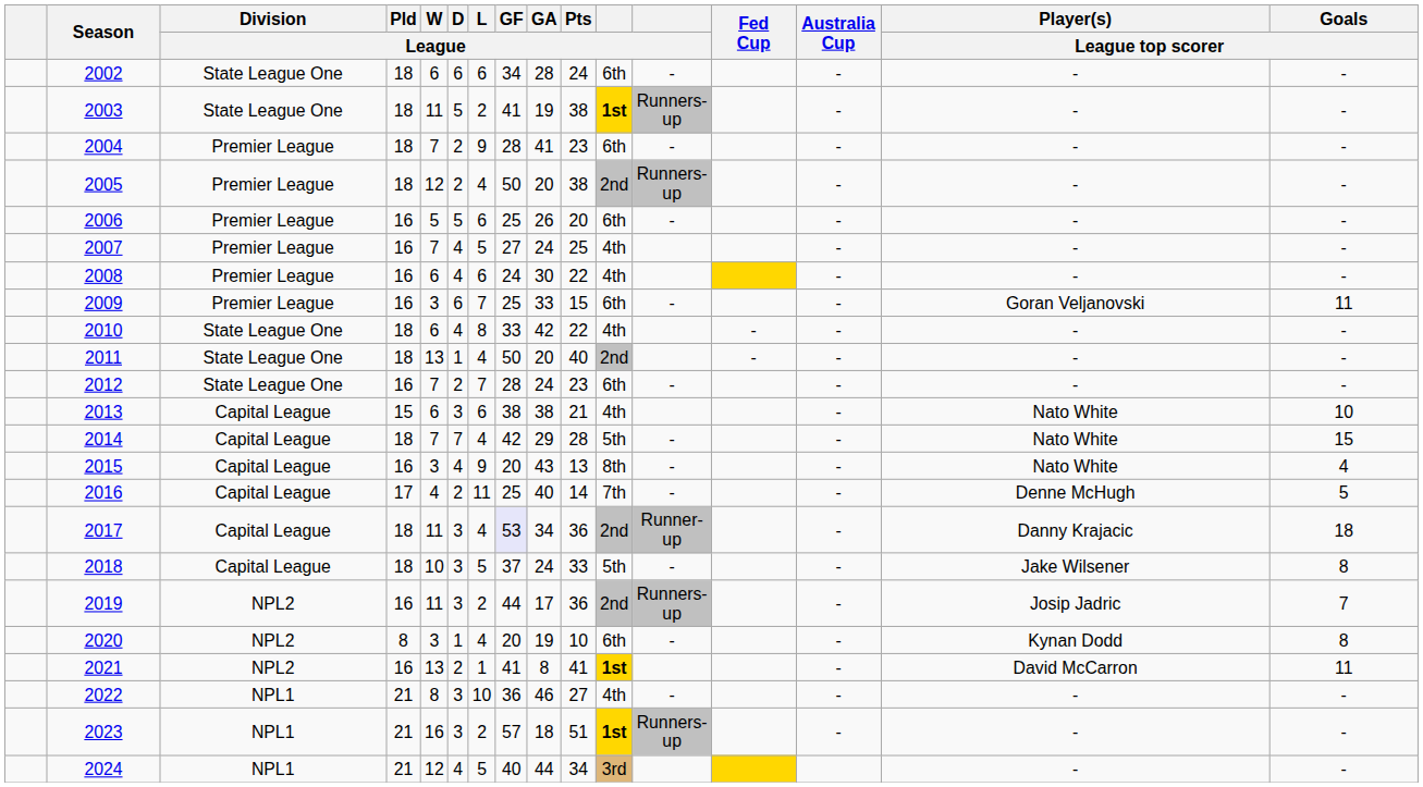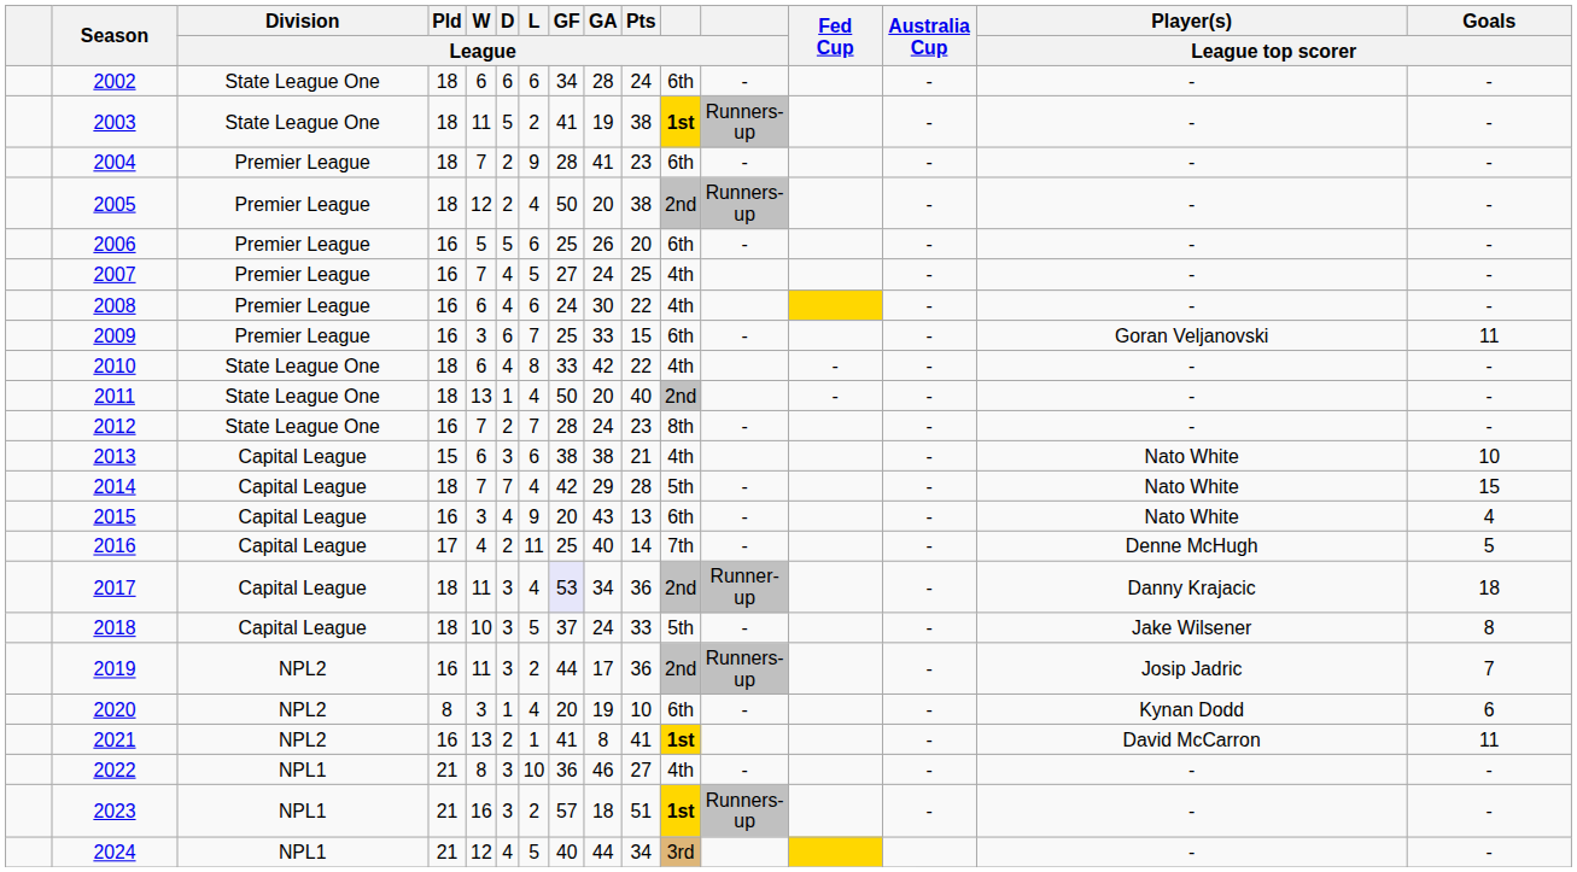 <table class="wikitable" style="text-align:center;font-size:95%;">
 <tr>
 <th rowspan="2" style="width:30px"></th>
 <th rowspan="2" scope=col width=8%>Season</th>
 <th scope=col width=16%>Division</th>
 <th width=30>Pld</th>
 <th width=30>W</th>
 <th width=30>D</th>
 <th width=30>L</th>
 <th width=30>GF</th>
 <th width=30>GA</th>
 <th width=30>Pts</th>
 <th width=65></th>
 <th width=65></th>
 <th rowspan="2" scope="col" width=6%><a href='#'>Fed<br>Cup</a></th>
 <th rowspan="2" scope="col" width=6%><a href='#'>Australia<br>Cup</a></th>
 <th scope=col>Player(s)</th>
 <th scope=col>Goals</th>
 </tr>
 <tr class=unsortable>
 <th colspan="10" width=30%>League</th>
 <th colspan="2">League top scorer</th>
 </tr>
 <tr>
 <td></td>
 <td><a href='#'>2002</a></td>
 <td>State League One</td>
 <td>18</td>
 <td>6</td>
 <td>6</td>
 <td>6</td>
 <td>34</td>
 <td>28</td>
 <td>24</td>
 <td>6th</td>
 <td>-</td>
 <td></td>
 <td>-</td>
 <td>-</td>
 <td>-</td>
 </tr>
 <tr>
 <td></td>
 <td><a href='#'>2003</a></td>
 <td>State League One</td>
 <td>18</td>
 <td>11</td>
 <td>5</td>
 <td>2</td>
 <td>41</td>
 <td>19</td>
 <td>38</td>
 <td bgcolor="gold"><strong>1st</strong></td>
 <td bgcolor="silver">Runners-up</td>
 <td></td>
 <td>-</td>
 <td>-</td>
 <td>-</td>
 </tr>
 <tr>
 <td></td>
 <td><a href='#'>2004</a></td>
 <td>Premier League</td>
 <td>18</td>
 <td>7</td>
 <td>2</td>
 <td>9</td>
 <td>28</td>
 <td>41</td>
 <td>23</td>
 <td>6th</td>
 <td>-</td>
 <td></td>
 <td>-</td>
 <td>-</td>
 <td>-</td>
 </tr>
 <tr>
 <td></td>
 <td><a href='#'>2005</a></td>
 <td>Premier League</td>
 <td>18</td>
 <td>12</td>
 <td>2</td>
 <td>4</td>
 <td>50</td>
 <td>20</td>
 <td>38</td>
 <td bgcolor="silver">2nd</td>
 <td bgcolor="silver">Runners-up</td>
 <td></td>
 <td>-</td>
 <td>-</td>
 <td>-</td>
 </tr>
 <tr>
 <td></td>
 <td><a href='#'>2006</a></td>
 <td>Premier League</td>
 <td>16</td>
 <td>5</td>
 <td>5</td>
 <td>6</td>
 <td>25</td>
 <td>26</td>
 <td>20</td>
 <td>6th</td>
 <td>-</td>
 <td></td>
 <td>-</td>
 <td>-</td>
 <td>-</td>
 </tr>
 <tr>
 <td></td>
 <td><a href='#'>2007</a></td>
 <td>Premier League</td>
 <td>16</td>
 <td>7</td>
 <td>4</td>
 <td>5</td>
 <td>27</td>
 <td>24</td>
 <td>25</td>
 <td>4th</td>
 <td></td>
 <td></td>
 <td>-</td>
 <td>-</td>
 <td>-</td>
 </tr>
 <tr>
 <td></td>
 <td><a href='#'>2008</a></td>
 <td>Premier League</td>
 <td>16</td>
 <td>6</td>
 <td>4</td>
 <td>6</td>
 <td>24</td>
 <td>30</td>
 <td>22</td>
 <td>4th</td>
 <td></td>
 <td bgcolor="gold"><strong></strong></td>
 <td>-</td>
 <td>-</td>
 <td>-</td>
 </tr>
 <tr>
 <td></td>
 <td><a href='#'>2009</a></td>
 <td>Premier League</td>
 <td>16</td>
 <td>3</td>
 <td>6</td>
 <td>7</td>
 <td>25</td>
 <td>33</td>
 <td>15</td>
 <td>6th</td>
 <td>-</td>
 <td></td>
 <td>-</td>
 <td>Goran Veljanovski</td>
 <td>11</td>
 </tr>
 <tr>
 <td></td>
 <td><a href='#'>2010</a></td>
 <td>State League One</td>
 <td>18</td>
 <td>6</td>
 <td>4</td>
 <td>8</td>
 <td>33</td>
 <td>42</td>
 <td>22</td>
 <td>4th</td>
 <td></td>
 <td>-</td>
 <td>-</td>
 <td>-</td>
 <td>-</td>
 </tr>
 <tr>
 <td></td>
 <td><a href='#'>2011</a></td>
 <td>State League One</td>
 <td>18</td>
 <td>13</td>
 <td>1</td>
 <td>4</td>
 <td>50</td>
 <td>20</td>
 <td>40</td>
 <td bgcolor="silver">2nd</td>
 <td></td>
 <td>-</td>
 <td>-</td>
 <td>-</td>
 <td>-</td>
 </tr>
 <tr>
 <td></td>
 <td><a href='#'>2012</a></td>
 <td>State League One</td>
 <td>16</td>
 <td>7</td>
 <td>2</td>
 <td>7</td>
 <td>28</td>
 <td>24</td>
 <td>23</td>
-<td>6th</td>
+<td>8th</td>
 <td>-</td>
 <td></td>
 <td>-</td>
 <td>-</td>
 <td>-</td>
 </tr>
 <tr>
 <td></td>
 <td><a href='#'>2013</a></td>
 <td>Capital League</td>
 <td>15</td>
 <td>6</td>
 <td>3</td>
 <td>6</td>
 <td>38</td>
 <td>38</td>
 <td>21</td>
 <td>4th</td>
 <td></td>
 <td></td>
 <td>-</td>
 <td>Nato White</td>
 <td>10</td>
 </tr>
 <tr>
 <td></td>
 <td><a href='#'>2014</a></td>
 <td>Capital League</td>
 <td>18</td>
 <td>7</td>
 <td>7</td>
 <td>4</td>
 <td>42</td>
 <td>29</td>
 <td>28</td>
 <td>5th</td>
 <td>-</td>
 <td></td>
 <td>-</td>
 <td>Nato White</td>
 <td>15</td>
 </tr>
 <tr>
 <td></td>
 <td><a href='#'>2015</a></td>
 <td>Capital League</td>
 <td>16</td>
 <td>3</td>
 <td>4</td>
 <td>9</td>
 <td>20</td>
 <td>43</td>
 <td>13</td>
-<td>8th</td>
+<td>6th</td>
 <td>-</td>
 <td></td>
 <td>-</td>
 <td>Nato White</td>
 <td>4</td>
 </tr>
 <tr>
 <td></td>
 <td><a href='#'>2016</a></td>
 <td>Capital League</td>
 <td>17</td>
 <td>4</td>
 <td>2</td>
 <td>11</td>
 <td>25</td>
 <td>40</td>
 <td>14</td>
 <td>7th</td>
 <td>-</td>
 <td></td>
 <td>-</td>
 <td>Denne McHugh</td>
 <td>5</td>
 </tr>
 <tr>
 <td></td>
 <td><a href='#'>2017</a></td>
 <td>Capital League</td>
 <td>18</td>
 <td>11</td>
 <td>3</td>
 <td>4</td>
 <td style="background: lavender;">53</td>
 <td>34</td>
 <td>36</td>
 <td bgcolor="silver">2nd</td>
 <td bgcolor="silver">Runner-up</td>
 <td></td>
 <td>-</td>
 <td>Danny Krajacic</td>
 <td>18</td>
 </tr>
 <tr>
 <td></td>
 <td><a href='#'>2018</a></td>
 <td>Capital League</td>
 <td>18</td>
 <td>10</td>
 <td>3</td>
 <td>5</td>
 <td>37</td>
 <td>24</td>
 <td>33</td>
 <td>5th</td>
 <td>-</td>
 <td></td>
 <td>-</td>
 <td>Jake Wilsener</td>
 <td>8</td>
 </tr>
 <tr>
 <td></td>
 <td><a href='#'>2019</a></td>
 <td>NPL2</td>
 <td>16</td>
 <td>11</td>
 <td>3</td>
 <td>2</td>
 <td>44</td>
 <td>17</td>
 <td>36</td>
 <td bgcolor="silver">2nd</td>
 <td bgcolor="silver">Runners-up</td>
 <td></td>
 <td>-</td>
 <td>Josip Jadric</td>
 <td>7</td>
 </tr>
 <tr>
 <td></td>
 <td><a href='#'>2020</a></td>
 <td>NPL2</td>
 <td>8</td>
 <td>3</td>
 <td>1</td>
 <td>4</td>
 <td>20</td>
 <td>19</td>
 <td>10</td>
 <td>6th</td>
 <td>-</td>
 <td></td>
 <td>-</td>
 <td>Kynan Dodd</td>
-<td>8</td>
+<td>6</td>
 </tr>
 <tr>
 <td></td>
 <td><a href='#'>2021</a></td>
 <td>NPL2</td>
 <td>16</td>
 <td>13</td>
 <td>2</td>
 <td>1</td>
 <td>41</td>
 <td>8</td>
 <td>41</td>
 <td bgcolor="gold"><strong>1st</strong></td>
 <td></td>
 <td></td>
 <td>-</td>
 <td>David McCarron</td>
 <td>11</td>
 </tr>
 <tr>
 <td></td>
 <td><a href='#'>2022</a></td>
 <td>NPL1</td>
 <td>21</td>
 <td>8</td>
 <td>3</td>
 <td>10</td>
 <td>36</td>
 <td>46</td>
 <td>27</td>
 <td>4th</td>
 <td>-</td>
 <td></td>
 <td>-</td>
 <td>-</td>
 <td>-</td>
 </tr>
 <tr>
 <td></td>
 <td><a href='#'>2023</a></td>
 <td>NPL1</td>
 <td>21</td>
 <td>16</td>
 <td>3</td>
 <td>2</td>
 <td>57</td>
 <td>18</td>
 <td>51</td>
 <td bgcolor="gold"><strong>1st</strong></td>
 <td bgcolor="silver">Runners-up</td>
 <td></td>
 <td>-</td>
 <td>-</td>
 <td>-</td>
 </tr>
 <tr>
 <td></td>
 <td><a href='#'>2024</a></td>
 <td>NPL1</td>
 <td>21</td>
 <td>12</td>
 <td>4</td>
 <td>5</td>
 <td>40</td>
 <td>44</td>
 <td>34</td>
 <td bgcolor=#deb678>3rd</td>
 <td></td>
 <td bgcolor="gold"><strong></strong></td>
 <td></td>
 <td>-</td>
 <td>-</td>
 </tr>
 </table>
